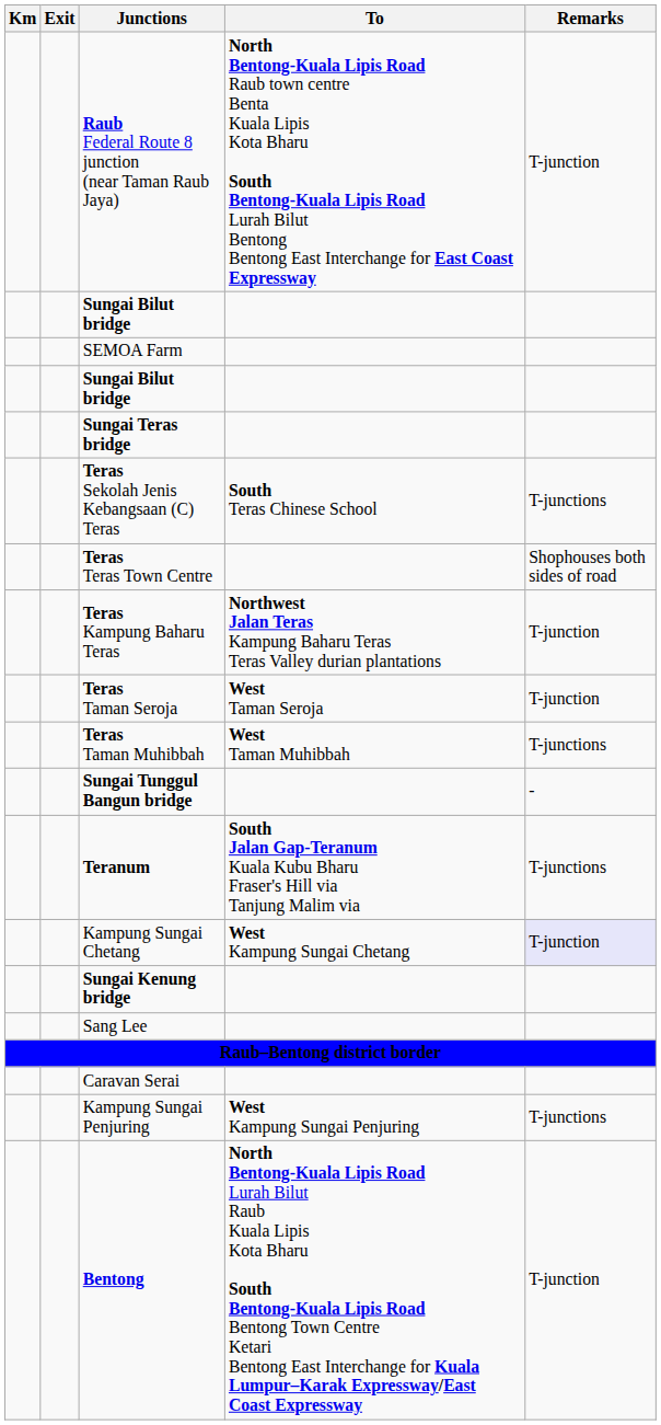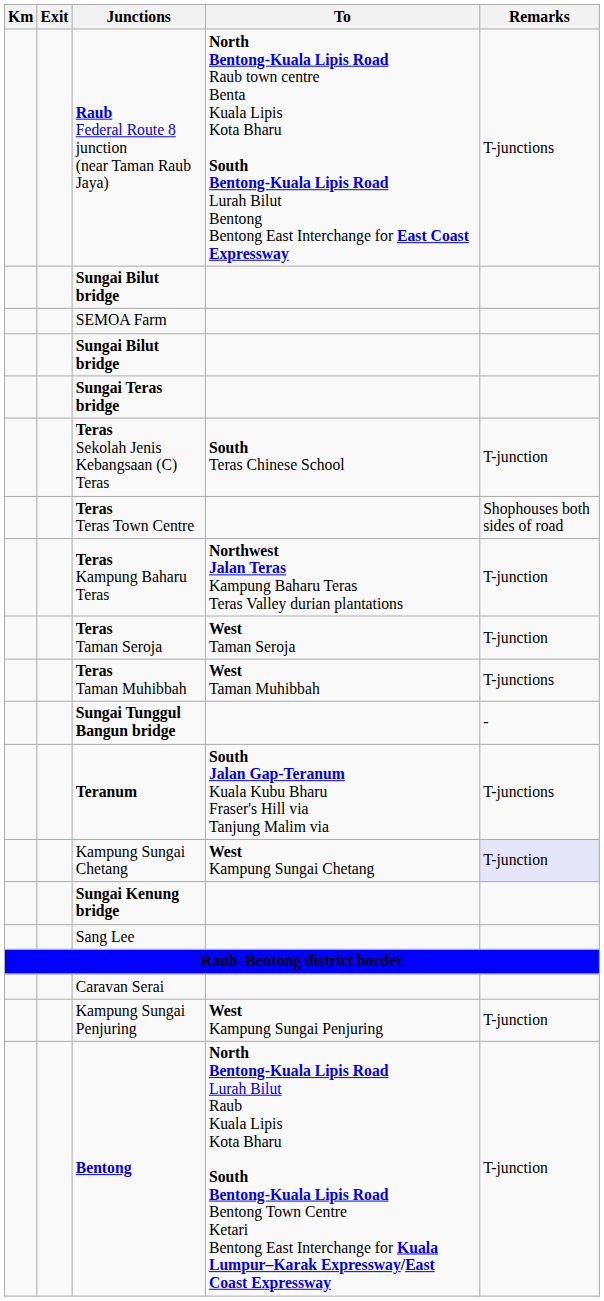 <table class="wikitable">
 <tr>
 <th>Km</th>
 <th>Exit</th>
 <th>Junctions</th>
 <th>To</th>
 <th>Remarks</th>
 </tr>
 <tr>
 <td></td>
 <td></td>
 <td><strong><a href='#'>Raub</a></strong><br><a href='#'>Federal Route 8</a> junction<br>(near Taman Raub Jaya)</td>
 <td><strong>North</strong><br> <strong><a href='#'>Bentong-Kuala Lipis Road</a></strong><br>Raub town centre<br>Benta<br>Kuala Lipis<br>Kota Bharu<br><br><strong>South</strong><br> <strong><a href='#'>Bentong-Kuala Lipis Road</a></strong><br>Lurah Bilut<br>Bentong<br>Bentong East Interchange for    <strong><a href='#'>East Coast Expressway</a></strong></td>
-<td>T-junction</td>
+<td>T-junctions</td>
 </tr>
 <tr>
 <td></td>
 <td></td>
 <td><strong>Sungai Bilut bridge</strong></td>
 <td></td>
 <td></td>
 </tr>
 <tr>
 <td></td>
 <td></td>
 <td>SEMOA Farm</td>
 <td></td>
 <td></td>
 </tr>
 <tr>
 <td></td>
 <td></td>
 <td><strong>Sungai Bilut bridge</strong></td>
 <td></td>
 <td></td>
 </tr>
 <tr>
 <td></td>
 <td></td>
 <td><strong>Sungai Teras bridge</strong></td>
 <td></td>
 <td></td>
 </tr>
 <tr>
 <td></td>
 <td></td>
 <td><strong>Teras</strong><br>Sekolah Jenis Kebangsaan (C) Teras</td>
 <td><strong>South</strong><br>Teras Chinese School<br></td>
-<td>T-junctions</td>
+<td>T-junction</td>
 </tr>
 <tr>
 <td></td>
 <td></td>
 <td><strong>Teras</strong><br>Teras Town Centre</td>
 <td></td>
 <td>Shophouses both sides of road</td>
 </tr>
 <tr>
 <td></td>
 <td></td>
 <td><strong>Teras</strong><br>Kampung Baharu Teras</td>
 <td><strong>Northwest</strong><br> <strong><a href='#'>Jalan Teras</a></strong> <br>Kampung Baharu Teras<br>Teras Valley durian plantations</td>
 <td>T-junction</td>
 </tr>
 <tr>
 <td></td>
 <td></td>
 <td><strong>Teras</strong><br>Taman Seroja</td>
 <td><strong>West</strong><br>Taman Seroja</td>
 <td>T-junction</td>
 </tr>
 <tr>
 <td></td>
 <td></td>
 <td><strong>Teras</strong><br>Taman Muhibbah</td>
 <td><strong>West</strong><br>Taman Muhibbah</td>
 <td>T-junctions</td>
 </tr>
 <tr>
 <td></td>
 <td></td>
 <td><strong>Sungai Tunggul Bangun bridge</strong></td>
 <td></td>
 <td>-</td>
 </tr>
 <tr>
 <td></td>
 <td></td>
 <td><strong>Teranum</strong></td>
 <td><strong>South<br> <a href='#'>Jalan Gap-Teranum</a></strong> <br> Kuala Kubu Bharu <br> Fraser's Hill via  <br>Tanjung Malim via </td>
 <td>T-junctions</td>
 </tr>
 <tr>
 <td></td>
 <td></td>
 <td>Kampung Sungai Chetang</td>
 <td><strong>West</strong><br>Kampung Sungai Chetang</td>
 <td style="background: lavender;">T-junction</td>
 </tr>
 <tr>
 <td></td>
 <td></td>
 <td><strong>Sungai Kenung bridge</strong></td>
 <td></td>
 <td></td>
 </tr>
 <tr>
 <td></td>
 <td></td>
 <td>Sang Lee</td>
 <td></td>
 <td></td>
 </tr>
 <tr>
 <td colspan="6" style="width:600px; text-align:center; background:blue;"><strong><span>Raub–Bentong district border</span></strong></td>
 </tr>
 <tr>
 <td></td>
 <td></td>
 <td>Caravan Serai</td>
 <td></td>
 <td></td>
 </tr>
 <tr>
 <td></td>
 <td></td>
 <td>Kampung Sungai Penjuring</td>
 <td><strong>West</strong><br>Kampung Sungai Penjuring</td>
-<td>T-junctions</td>
+<td>T-junction</td>
 </tr>
 <tr>
 <td></td>
 <td></td>
 <td><strong><a href='#'>Bentong</a></strong></td>
 <td><strong>North<br> <a href='#'>Bentong-Kuala Lipis Road</a></strong> <br><a href='#'>Lurah Bilut</a><br>Raub<br>Kuala Lipis<br>Kota Bharu<br><br><strong>South<br> <a href='#'>Bentong-Kuala Lipis Road</a></strong> <br> Bentong Town Centre<br>Ketari<br>Bentong East Interchange for    <strong><a href='#'>Kuala Lumpur–Karak Expressway</a>/<a href='#'>East Coast Expressway</a></strong></td>
 <td>T-junction</td>
 </tr>
 </table>
